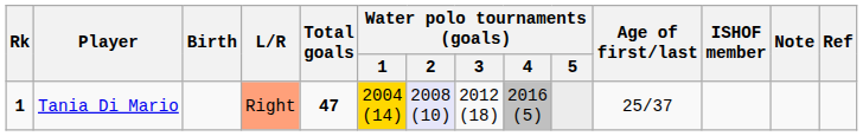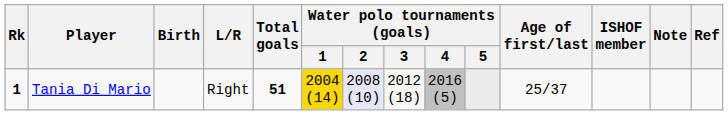 <table class="wikitable sortable" style="text-align: center; font-size: 90%; margin-left: 1em;">
 <tr>
 <th rowspan="2">Rk</th>
 <th rowspan="2">Player</th>
 <th rowspan="2">Birth</th>
 <th rowspan="2">L/R</th>
 <th rowspan="2">Total<br>goals</th>
 <th colspan="5">Water polo tournaments<br>(goals)</th>
 <th rowspan="2">Age of<br>first/last</th>
 <th rowspan="2">ISHOF<br>member</th>
 <th rowspan="2">Note</th>
 <th rowspan="2" class="unsortable">Ref</th>
 </tr>
 <tr>
 <th>1</th>
 <th style="width: 2em;" class="unsortable">2</th>
 <th style="width: 2em;" class="unsortable">3</th>
 <th style="width: 2em;" class="unsortable">4</th>
 <th style="width: 2em;" class="unsortable">5</th>
 </tr>
 <tr>
 <td><strong>1</strong></td>
 <td style="text-align: left;" data-sort-value="Di Mario, Tania"><a href='#'>Tania Di Mario</a></td>
 <td></td>
-<td style="background: lightsalmon;">Right</td>
-<td><strong>47</strong></td>
+<td>Right</td>
+<td><strong>51</strong></td>
 <td style="background-color: gold;">2004<br>(14)</td>
 <td style="background: lavender;">2008<br>(10)</td>
 <td>2012<br>(18)</td>
 <td style="background-color: silver;">2016<br>(5)</td>
 <td style="background-color: #ececec;"></td>
 <td>25/37</td>
 <td></td>
 <td style="text-align: left;"></td>
 <td></td>
 </tr>
 </table>
